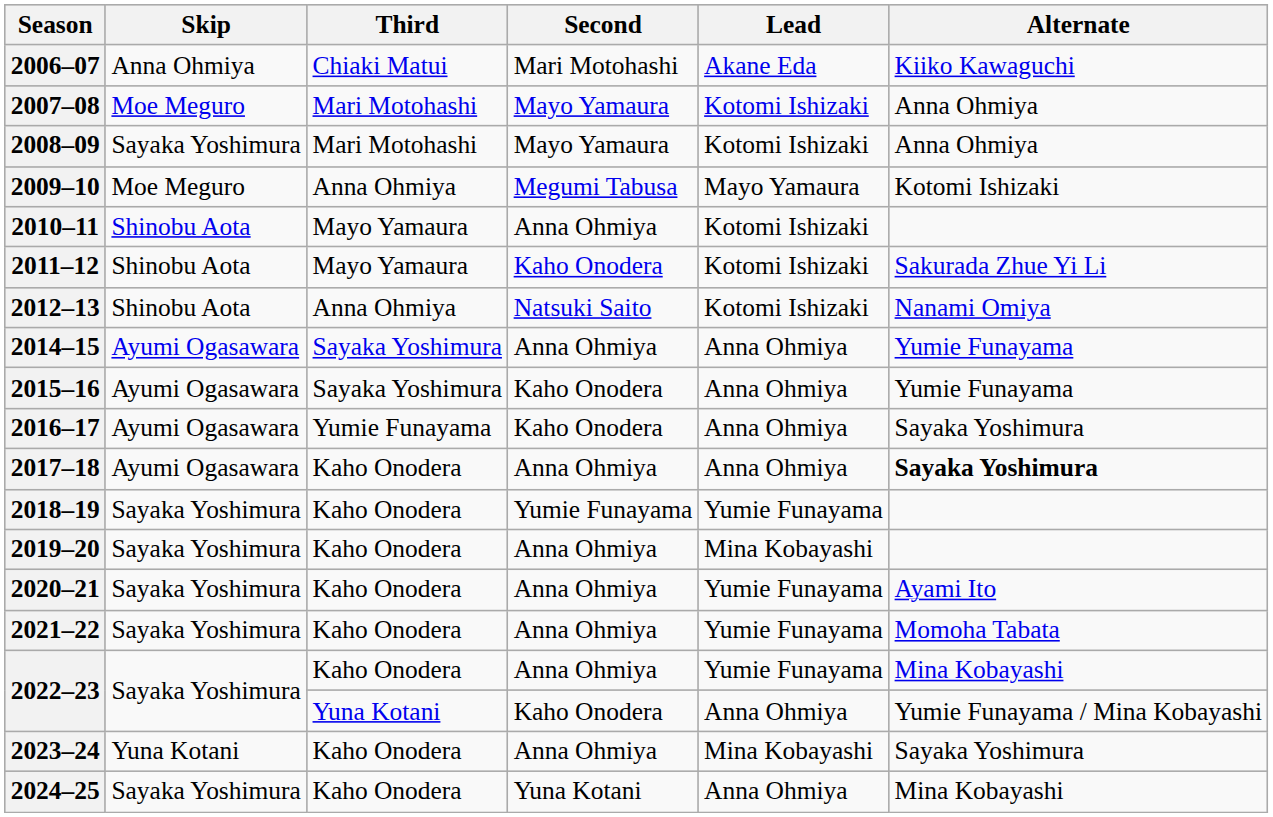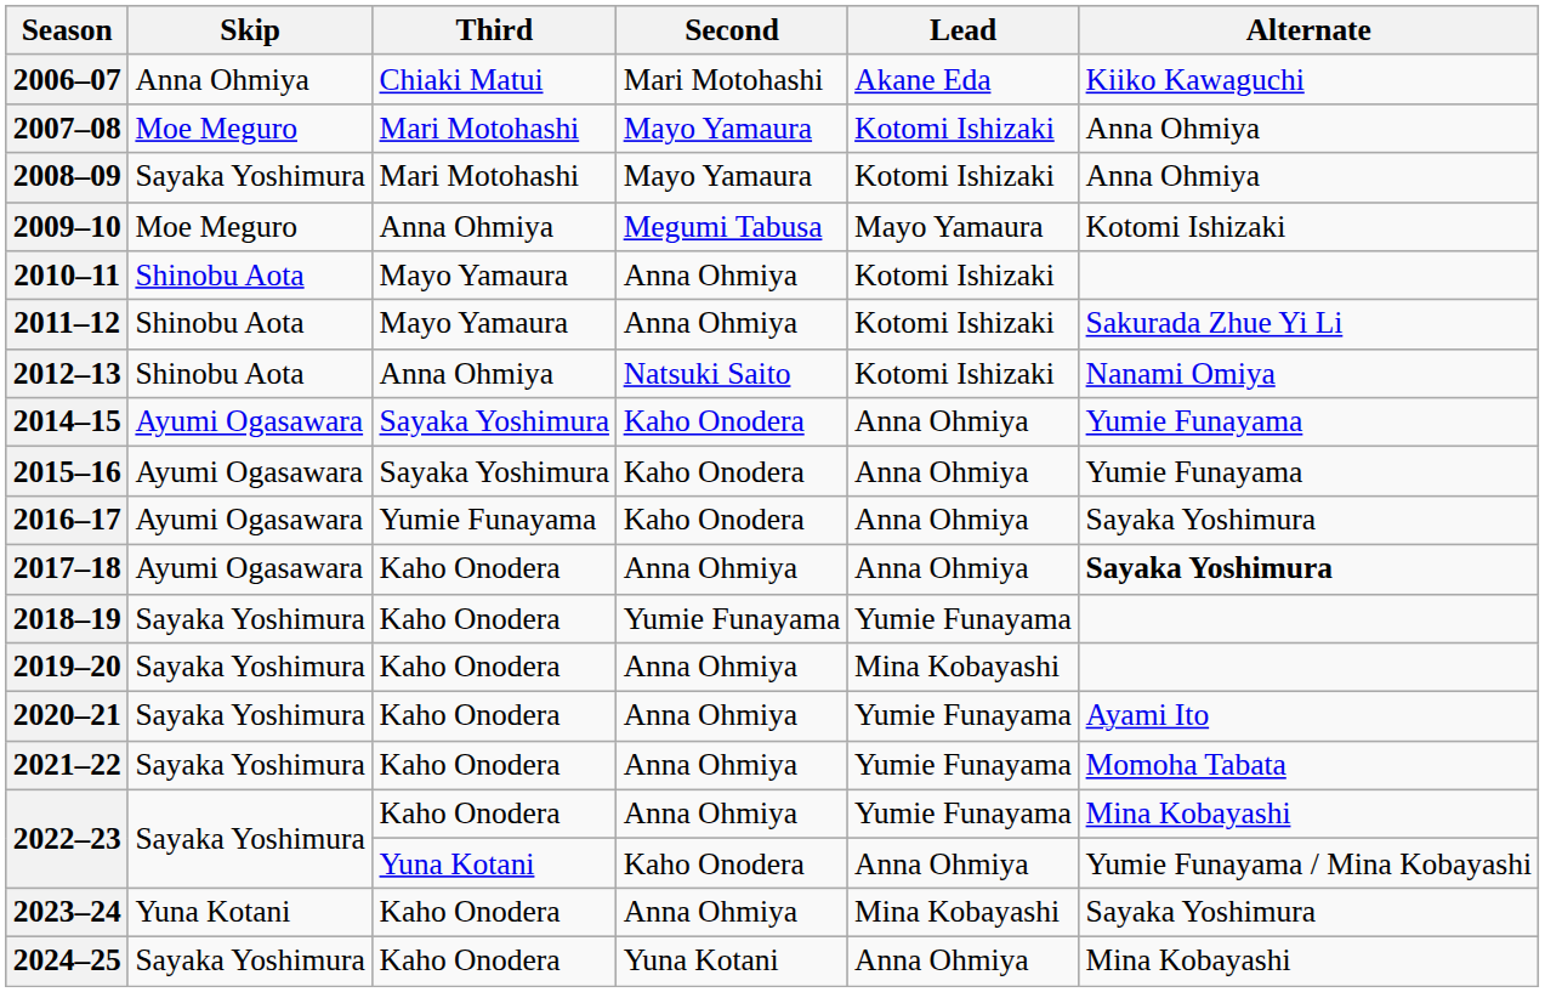 <table class="wikitable">
 <tr>
 <th scope="col">Season</th>
 <th scope="col">Skip</th>
 <th scope="col">Third</th>
 <th scope="col">Second</th>
 <th scope="col">Lead</th>
 <th scope="col">Alternate</th>
 </tr>
 <tr>
 <th scope="row">2006–07</th>
 <td>Anna Ohmiya</td>
 <td><a href='#'>Chiaki Matui</a></td>
 <td>Mari Motohashi</td>
 <td><a href='#'>Akane Eda</a></td>
 <td><a href='#'>Kiiko Kawaguchi</a></td>
 </tr>
 <tr>
 <th scope="row">2007–08</th>
 <td><a href='#'>Moe Meguro</a></td>
 <td><a href='#'>Mari Motohashi</a></td>
 <td><a href='#'>Mayo Yamaura</a></td>
 <td><a href='#'>Kotomi Ishizaki</a></td>
 <td>Anna Ohmiya</td>
 </tr>
 <tr>
 <th scope="row">2008–09</th>
 <td>Sayaka Yoshimura</td>
 <td>Mari Motohashi</td>
 <td>Mayo Yamaura</td>
 <td>Kotomi Ishizaki</td>
 <td>Anna Ohmiya</td>
 </tr>
 <tr>
 <th scope="row">2009–10</th>
 <td>Moe Meguro</td>
 <td>Anna Ohmiya</td>
 <td><a href='#'>Megumi Tabusa</a></td>
 <td>Mayo Yamaura</td>
 <td>Kotomi Ishizaki</td>
 </tr>
 <tr>
 <th scope="row">2010–11</th>
 <td><a href='#'>Shinobu Aota</a></td>
 <td>Mayo Yamaura</td>
 <td>Anna Ohmiya</td>
 <td>Kotomi Ishizaki</td>
 <td></td>
 </tr>
 <tr>
 <th scope="row">2011–12</th>
 <td>Shinobu Aota</td>
 <td>Mayo Yamaura</td>
-<td><a href='#'>Kaho Onodera</a></td>
+<td>Anna Ohmiya</td>
 <td>Kotomi Ishizaki</td>
 <td><a href='#'>Sakurada Zhue Yi Li</a></td>
 </tr>
 <tr>
 <th scope="row">2012–13</th>
 <td>Shinobu Aota</td>
 <td>Anna Ohmiya</td>
 <td><a href='#'>Natsuki Saito</a></td>
 <td>Kotomi Ishizaki</td>
 <td><a href='#'>Nanami Omiya</a></td>
 </tr>
 <tr>
 <th scope="row">2014–15</th>
 <td><a href='#'>Ayumi Ogasawara</a></td>
 <td><a href='#'>Sayaka Yoshimura</a></td>
-<td>Anna Ohmiya</td>
+<td><a href='#'>Kaho Onodera</a></td>
 <td>Anna Ohmiya</td>
 <td><a href='#'>Yumie Funayama</a></td>
 </tr>
 <tr>
 <th scope="row">2015–16</th>
 <td>Ayumi Ogasawara</td>
 <td>Sayaka Yoshimura</td>
 <td>Kaho Onodera</td>
 <td>Anna Ohmiya</td>
 <td>Yumie Funayama</td>
 </tr>
 <tr>
 <th scope="row">2016–17</th>
 <td>Ayumi Ogasawara</td>
 <td>Yumie Funayama</td>
 <td>Kaho Onodera</td>
 <td>Anna Ohmiya</td>
 <td>Sayaka Yoshimura</td>
 </tr>
 <tr>
 <th scope="row">2017–18</th>
 <td>Ayumi Ogasawara</td>
 <td>Kaho Onodera</td>
 <td>Anna Ohmiya</td>
 <td>Anna Ohmiya</td>
 <td><strong>Sayaka Yoshimura</strong></td>
 </tr>
 <tr>
 <th scope="row">2018–19</th>
 <td>Sayaka Yoshimura</td>
 <td>Kaho Onodera</td>
 <td>Yumie Funayama</td>
 <td>Yumie Funayama</td>
 <td></td>
 </tr>
 <tr>
 <th scope="row">2019–20</th>
 <td>Sayaka Yoshimura</td>
 <td>Kaho Onodera</td>
 <td>Anna Ohmiya</td>
 <td>Mina Kobayashi</td>
 <td></td>
 </tr>
 <tr>
 <th scope="row">2020–21</th>
 <td>Sayaka Yoshimura</td>
 <td>Kaho Onodera</td>
 <td>Anna Ohmiya</td>
 <td>Yumie Funayama</td>
 <td><a href='#'>Ayami Ito</a></td>
 </tr>
 <tr>
 <th scope="row">2021–22</th>
 <td>Sayaka Yoshimura</td>
 <td>Kaho Onodera</td>
 <td>Anna Ohmiya</td>
 <td>Yumie Funayama</td>
 <td><a href='#'>Momoha Tabata</a></td>
 </tr>
 <tr>
 <th scope="row" rowspan=2>2022–23</th>
 <td rowspan=2>Sayaka Yoshimura</td>
 <td>Kaho Onodera</td>
 <td>Anna Ohmiya</td>
 <td>Yumie Funayama</td>
 <td><a href='#'>Mina Kobayashi</a></td>
 </tr>
 <tr>
 <td><a href='#'>Yuna Kotani</a></td>
 <td>Kaho Onodera</td>
 <td>Anna Ohmiya</td>
 <td>Yumie Funayama / Mina Kobayashi</td>
 </tr>
 <tr>
 <th scope="row">2023–24</th>
 <td>Yuna Kotani</td>
 <td>Kaho Onodera</td>
 <td>Anna Ohmiya</td>
 <td>Mina Kobayashi</td>
 <td>Sayaka Yoshimura</td>
 </tr>
 <tr>
 <th scope="row">2024–25</th>
 <td>Sayaka Yoshimura</td>
 <td>Kaho Onodera</td>
 <td>Yuna Kotani</td>
 <td>Anna Ohmiya</td>
 <td>Mina Kobayashi</td>
 </tr>
 </table>
